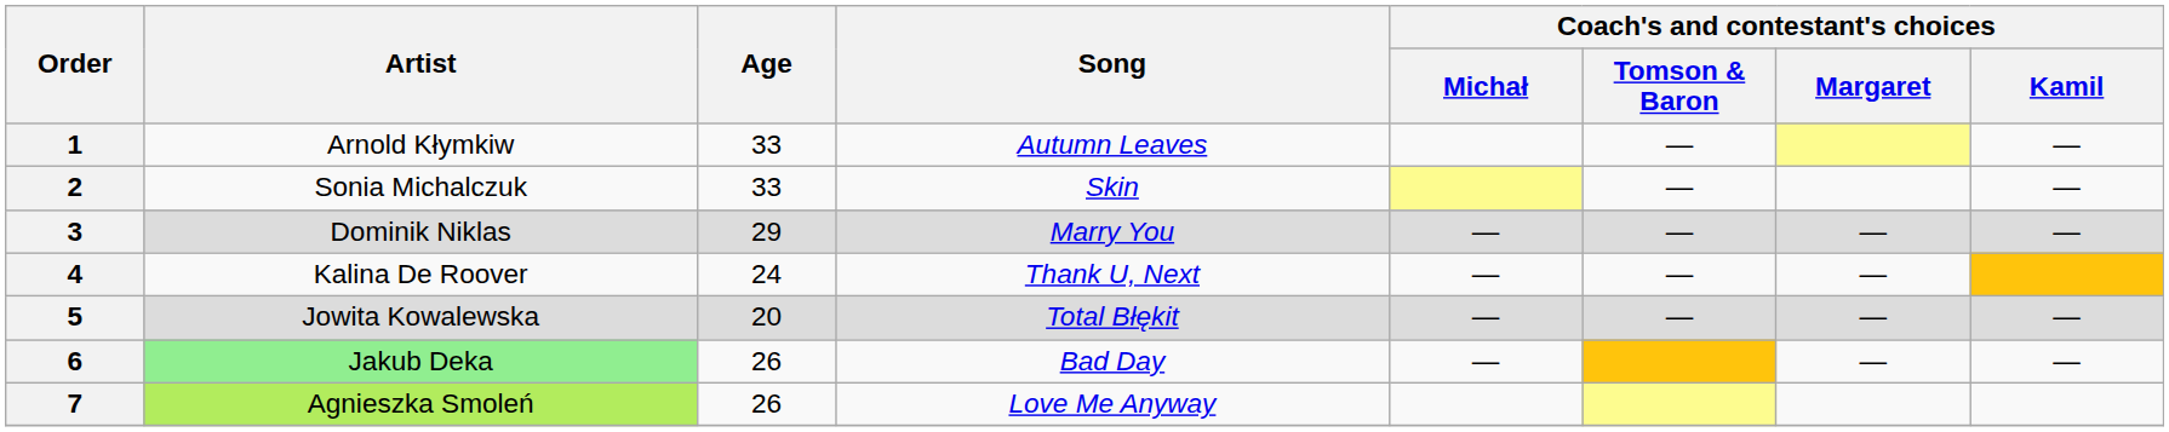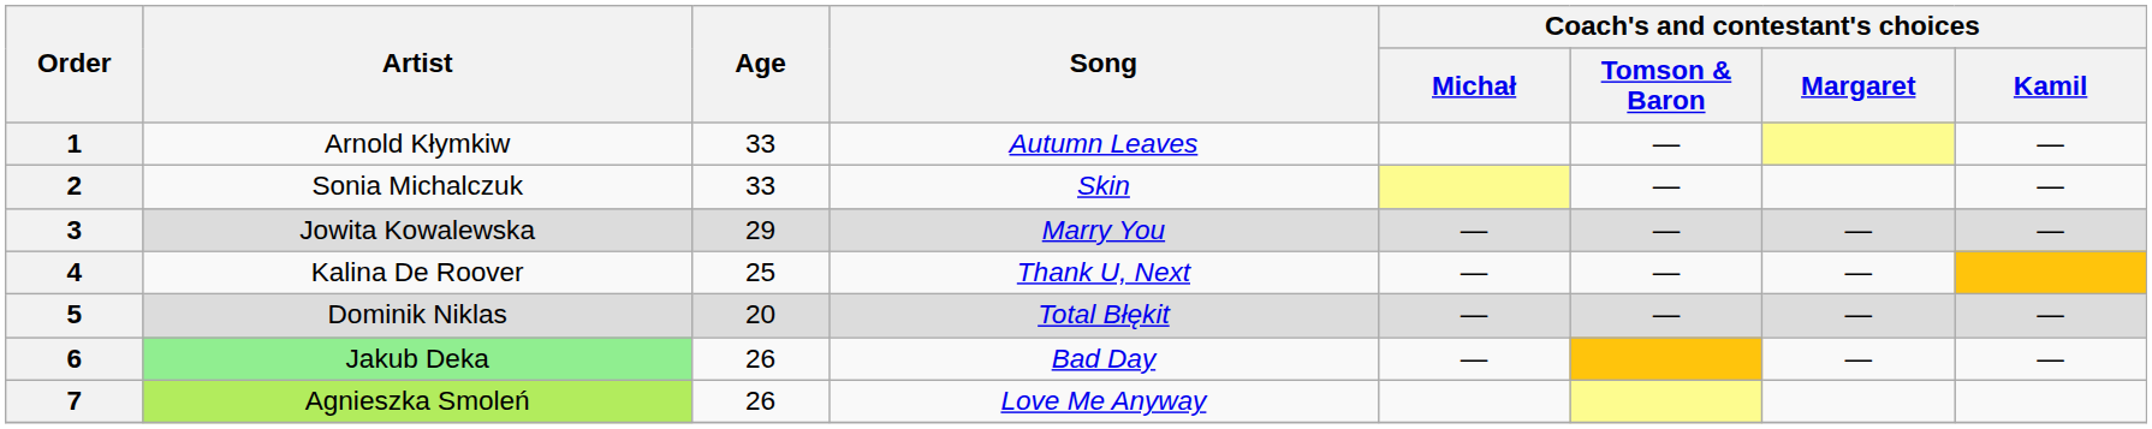 <table class="wikitable" style="text-align:center; width:100%;">
 <tr>
 <th scope="col" rowspan="2" style="width:05%;">Order</th>
 <th scope="col" rowspan="2" style="width:20%;">Artist</th>
 <th scope="col" rowspan="2" style="width:05%;">Age</th>
 <th scope="col" rowspan="2" style="width:20%;">Song</th>
 <th scope="col" colspan="4" style="width:32%;">Coach's and contestant's choices</th>
 </tr>
 <tr>
 <th style="width:07%;"><a href='#'>Michał</a></th>
 <th style="width:07%;"><a href='#'>Tomson & Baron</a></th>
 <th style="width:07%;"><a href='#'>Margaret</a></th>
 <th style="width:07%;"><a href='#'>Kamil</a></th>
 </tr>
 <tr>
 <th>1</th>
 <td>Arnold Kłymkiw</td>
 <td>33</td>
 <td><em><a href='#'>Autumn Leaves</a></em></td>
 <td><strong></strong></td>
 <td>—</td>
 <td style="background:#fdfc8f;"><strong></strong></td>
 <td>—</td>
 </tr>
 <tr>
 <th>2</th>
 <td>Sonia Michalczuk</td>
 <td>33</td>
 <td><em><a href='#'>Skin</a></em></td>
 <td style="background:#fdfc8f;"><strong></strong></td>
 <td>—</td>
 <td><strong></strong></td>
 <td>—</td>
 </tr>
 <tr>
 <th>3</th>
-<td style="background:#DCDCDC;">Dominik Niklas</td>
+<td style="background:#DCDCDC;">Jowita Kowalewska</td>
 <td style="background:#DCDCDC;">29</td>
 <td style="background:#DCDCDC;"><em><a href='#'>Marry You</a></em></td>
 <td style="background:#DCDCDC;">—</td>
 <td style="background:#DCDCDC;">—</td>
 <td style="background:#DCDCDC;">—</td>
 <td style="background:#DCDCDC;">—</td>
 </tr>
 <tr>
 <th>4</th>
 <td>Kalina De Roover</td>
-<td>24</td>
+<td>25</td>
 <td><em><a href='#'>Thank U, Next</a></em></td>
 <td>—</td>
 <td>—</td>
 <td>—</td>
 <td style="background:#ffc40c;"><strong></strong></td>
 </tr>
 <tr>
 <th>5</th>
-<td style="background:#DCDCDC;">Jowita Kowalewska</td>
+<td style="background:#DCDCDC;">Dominik Niklas</td>
 <td style="background:#DCDCDC;">20</td>
 <td style="background:#DCDCDC;"><em><a href='#'>Total Błękit</a></em></td>
 <td style="background:#DCDCDC;">—</td>
 <td style="background:#DCDCDC;">—</td>
 <td style="background:#DCDCDC;">—</td>
 <td style="background:#DCDCDC;">—</td>
 </tr>
 <tr>
 <th>6</th>
 <td style="background: lightgreen;">Jakub Deka</td>
 <td>26</td>
 <td><em><a href='#'>Bad Day</a></em></td>
 <td>—</td>
 <td style="background:#ffc40c;"><strong></strong></td>
 <td>—</td>
 <td>—</td>
 </tr>
 <tr>
 <th>7</th>
 <td style="background:#B2EC5D;">Agnieszka Smoleń</td>
 <td>26</td>
 <td><em><a href='#'>Love Me Anyway</a></em></td>
 <td><strong></strong></td>
 <td style="background:#fdfc8f;"><strong></strong></td>
 <td><strong></strong></td>
 <td><strong></strong></td>
 </tr>
 <tr>
 </tr>
 </table>
